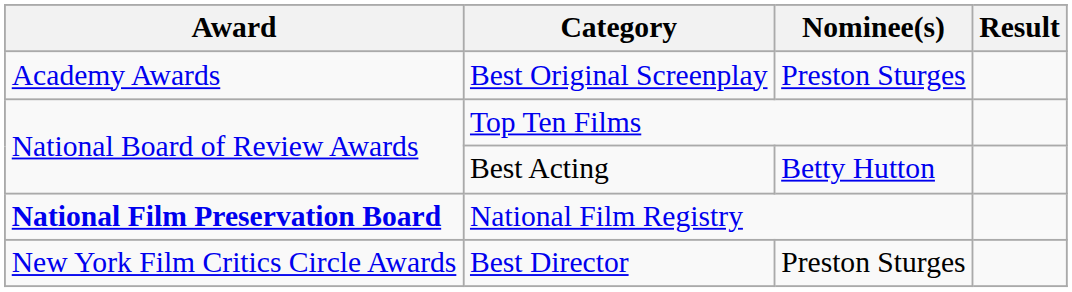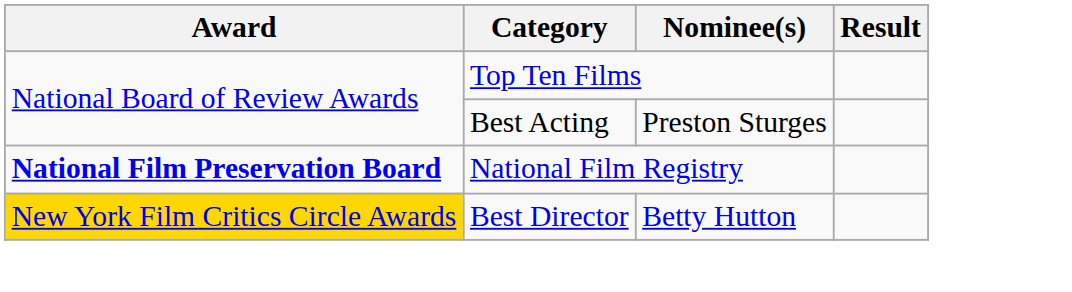 <table class="wikitable sortable">
 <tr>
 <th>Award</th>
 <th>Category</th>
 <th>Nominee(s)</th>
 <th>Result</th>
 </tr>
 <tr>
-<td><a href='#'>Academy Awards</a></td>
-<td><a href='#'>Best Original Screenplay</a></td>
-<td><a href='#'>Preston Sturges</a></td>
-<td></td>
-</tr>
-<tr>
 <td rowspan="2"><a href='#'>National Board of Review Awards</a></td>
 <td colspan="2"><a href='#'>Top Ten Films</a></td>
 <td></td>
 </tr>
 <tr>
 <td>Best Acting</td>
-<td><a href='#'>Betty Hutton</a></td>
+<td>Preston Sturges</td>
 <td></td>
 </tr>
 <tr>
 <td><strong><a href='#'>National Film Preservation Board</a></strong></td>
 <td colspan="2"><a href='#'>National Film Registry</a></td>
 <td></td>
 </tr>
 <tr>
-<td><a href='#'>New York Film Critics Circle Awards</a></td>
+<td style="background: gold;"><a href='#'>New York Film Critics Circle Awards</a></td>
 <td><a href='#'>Best Director</a></td>
-<td>Preston Sturges</td>
+<td><a href='#'>Betty Hutton</a></td>
 <td></td>
 </tr>
 </table>
